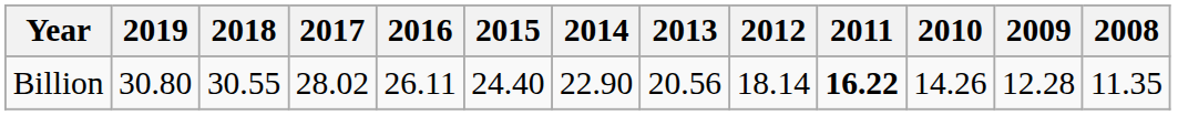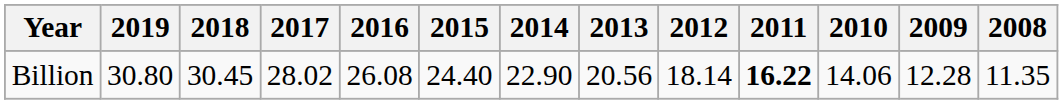 <table class="wikitable">
 <tr>
 <th>Year</th>
 <th>2019</th>
 <th>2018</th>
 <th>2017</th>
 <th>2016</th>
 <th>2015</th>
 <th>2014</th>
 <th>2013</th>
 <th>2012</th>
 <th>2011</th>
 <th>2010</th>
 <th>2009</th>
 <th>2008</th>
 </tr>
 <tr>
 <td>Billion</td>
 <td>30.80</td>
-<td>30.55</td>
+<td>30.45</td>
 <td>28.02</td>
-<td>26.11</td>
+<td>26.08</td>
 <td>24.40</td>
 <td>22.90</td>
 <td>20.56</td>
 <td>18.14</td>
 <td><strong>16.22</strong></td>
-<td>14.26</td>
+<td>14.06</td>
 <td>12.28</td>
 <td>11.35</td>
 </tr>
 </table>
